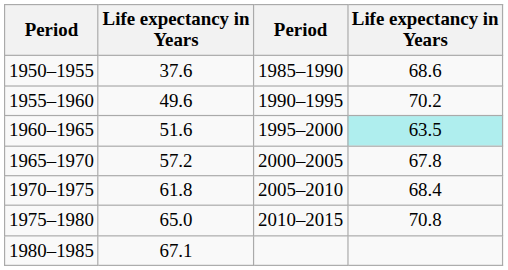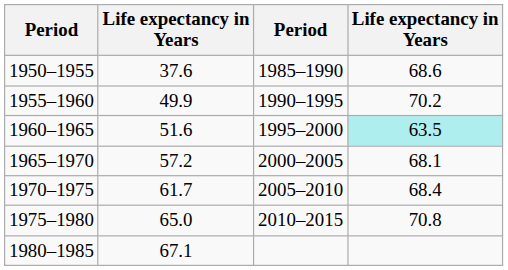 <table class="wikitable" style="text-align:center">
 <tr>
 <th>Period</th>
 <th>Life expectancy in<br>Years</th>
 <th>Period</th>
 <th>Life expectancy in<br>Years</th>
 </tr>
 <tr>
 <td>1950–1955</td>
 <td>37.6</td>
 <td>1985–1990</td>
 <td>68.6</td>
 </tr>
 <tr>
 <td>1955–1960</td>
-<td>49.6</td>
+<td>49.9</td>
 <td>1990–1995</td>
 <td>70.2</td>
 </tr>
 <tr>
 <td>1960–1965</td>
 <td>51.6</td>
 <td>1995–2000</td>
 <td style="background: paleturquoise;">63.5</td>
 </tr>
 <tr>
 <td>1965–1970</td>
 <td>57.2</td>
 <td>2000–2005</td>
-<td>67.8</td>
+<td>68.1</td>
 </tr>
 <tr>
 <td>1970–1975</td>
-<td>61.8</td>
+<td>61.7</td>
 <td>2005–2010</td>
 <td>68.4</td>
 </tr>
 <tr>
 <td>1975–1980</td>
 <td>65.0</td>
 <td>2010–2015</td>
 <td>70.8</td>
 </tr>
 <tr>
 <td>1980–1985</td>
 <td>67.1</td>
 <td></td>
 <td></td>
 </tr>
 </table>
